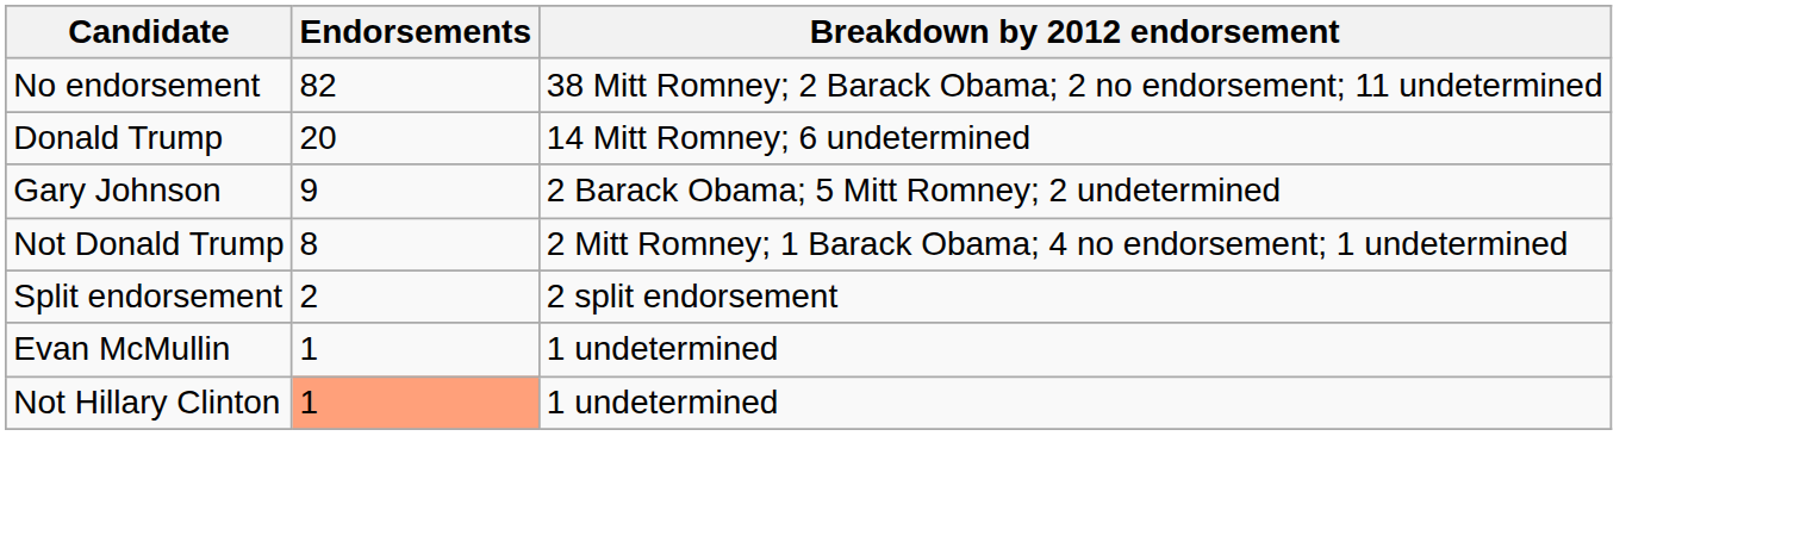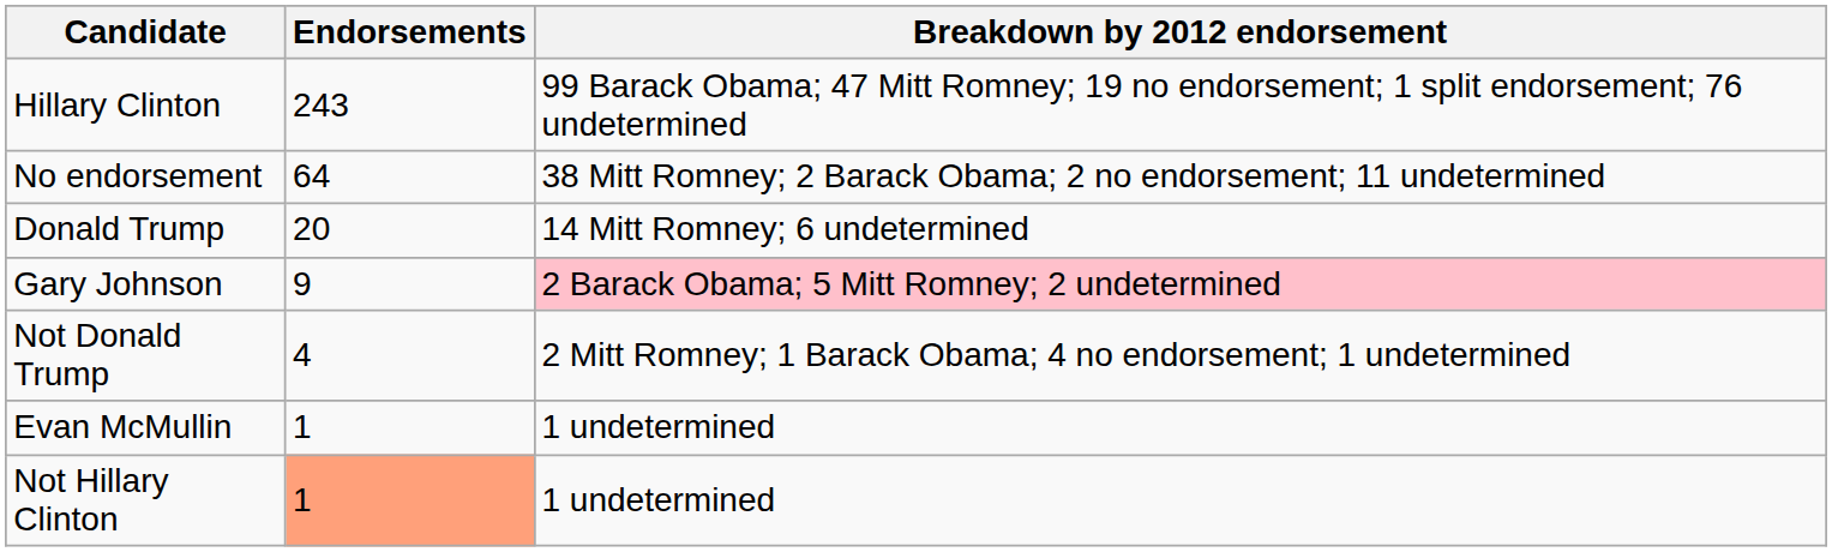 <table class="wikitable sortable">
 <tr>
 <th>Candidate</th>
 <th>Endorsements</th>
 <th class="unsortable">Breakdown by 2012 endorsement</th>
 </tr>
 <tr>
+<td data-sort-value="Clinton" >Hillary Clinton</td>
+<td>243</td>
+<td>99 Barack Obama; 47 Mitt Romney; 19 no endorsement; 1 split endorsement; 76 undetermined</td>
+</tr>
+<tr>
 <td data-sort-value="zNo endorsement" >No endorsement</td>
-<td>82</td>
+<td>64</td>
 <td>38 Mitt Romney; 2 Barack Obama; 2 no endorsement; 11 undetermined</td>
 </tr>
 <tr>
 <td data-sort-value="Trump" >Donald Trump</td>
 <td>20</td>
 <td>14 Mitt Romney; 6 undetermined</td>
 </tr>
 <tr>
 <td data-sort-value="Johnson" >Gary Johnson</td>
 <td>9</td>
-<td>2 Barack Obama; 5 Mitt Romney; 2 undetermined</td>
+<td style="background: pink;">2 Barack Obama; 5 Mitt Romney; 2 undetermined</td>
 </tr>
 <tr>
 <td>Not Donald Trump</td>
-<td>8</td>
+<td>4</td>
 <td>2 Mitt Romney; 1 Barack Obama; 4 no endorsement; 1 undetermined</td>
-</tr>
-<tr>
-<td>Split endorsement</td>
-<td>2</td>
-<td>2 split endorsement</td>
 </tr>
 <tr>
 <td>Evan McMullin</td>
 <td>1</td>
 <td>1 undetermined</td>
 </tr>
 <tr>
 <td>Not Hillary Clinton</td>
 <td style="background: lightsalmon;">1</td>
 <td>1 undetermined</td>
 </tr>
 </table>
